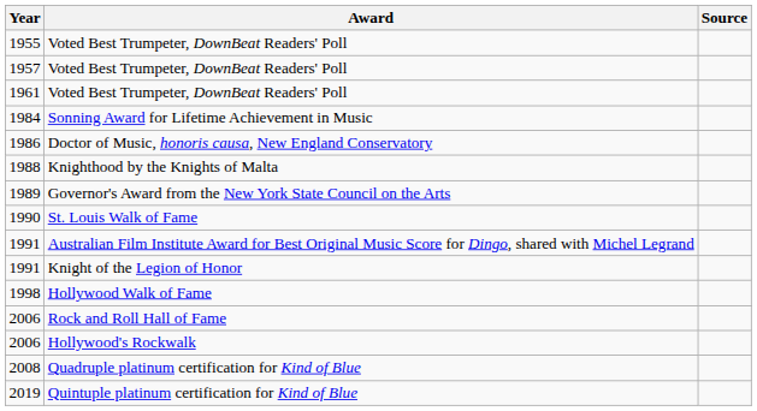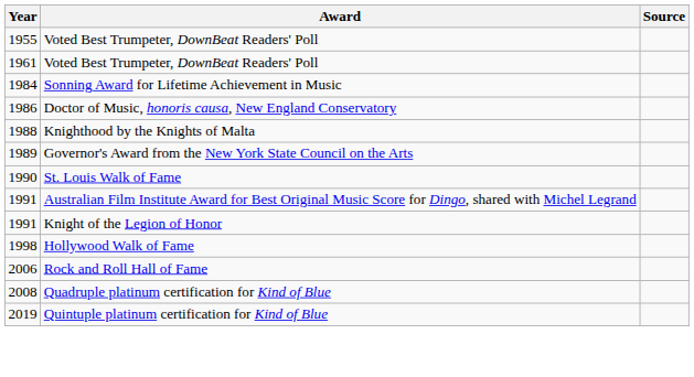 <table class="wikitable sortable">
 <tr>
 <th>Year</th>
 <th>Award</th>
 <th>Source</th>
 </tr>
 <tr>
 <td>1955</td>
-<td>Voted Best Trumpeter, <em>DownBeat</em> Readers' Poll</td>
-<td></td>
-</tr>
-<tr>
-<td>1957</td>
 <td>Voted Best Trumpeter, <em>DownBeat</em> Readers' Poll</td>
 <td></td>
 </tr>
 <tr>
 <td>1961</td>
 <td>Voted Best Trumpeter, <em>DownBeat</em> Readers' Poll</td>
 <td></td>
 </tr>
 <tr>
 <td>1984</td>
 <td><a href='#'>Sonning Award</a> for Lifetime Achievement in Music</td>
 <td></td>
 </tr>
 <tr>
 <td>1986</td>
 <td>Doctor of Music, <em><a href='#'>honoris causa</a></em>, <a href='#'>New England Conservatory</a></td>
 <td></td>
 </tr>
 <tr>
 <td>1988</td>
 <td>Knighthood by the Knights of Malta</td>
 <td></td>
 </tr>
 <tr>
 <td>1989</td>
 <td>Governor's Award from the <a href='#'>New York State Council on the Arts</a></td>
 <td></td>
 </tr>
 <tr>
 <td>1990</td>
 <td><a href='#'>St. Louis Walk of Fame</a></td>
 <td></td>
 </tr>
 <tr>
 <td>1991</td>
 <td><a href='#'>Australian Film Institute Award for Best Original Music Score</a> for <em><a href='#'>Dingo</a></em>, shared with <a href='#'>Michel Legrand</a></td>
 <td></td>
 </tr>
 <tr>
 <td>1991</td>
 <td>Knight of the <a href='#'>Legion of Honor</a></td>
 <td></td>
 </tr>
 <tr>
 <td>1998</td>
 <td><a href='#'>Hollywood Walk of Fame</a></td>
 <td></td>
 </tr>
 <tr>
 <td>2006</td>
 <td><a href='#'>Rock and Roll Hall of Fame</a></td>
 <td></td>
 </tr>
 <tr>
-<td>2006</td>
-<td><a href='#'>Hollywood's Rockwalk</a></td>
-<td></td>
-</tr>
-<tr>
 <td>2008</td>
 <td><a href='#'>Quadruple platinum</a> certification for <em><a href='#'>Kind of Blue</a></em></td>
 <td></td>
 </tr>
 <tr>
 <td>2019</td>
 <td><a href='#'>Quintuple platinum</a> certification for <em><a href='#'>Kind of Blue</a></em></td>
 <td></td>
 </tr>
 </table>
